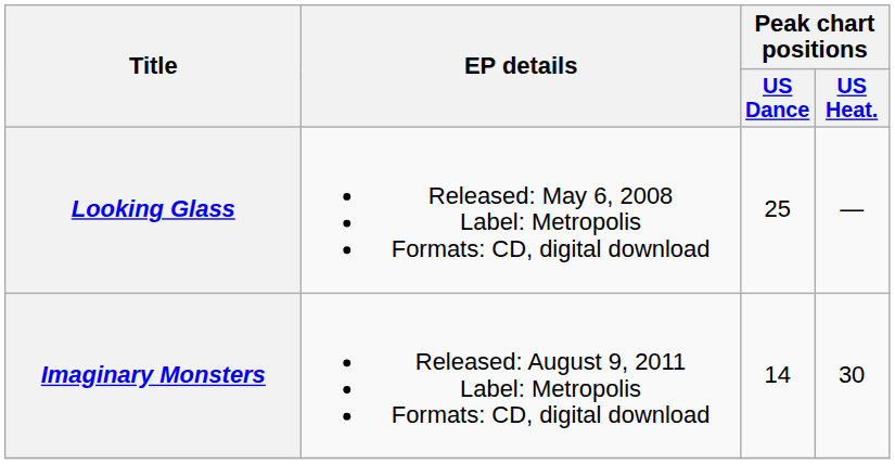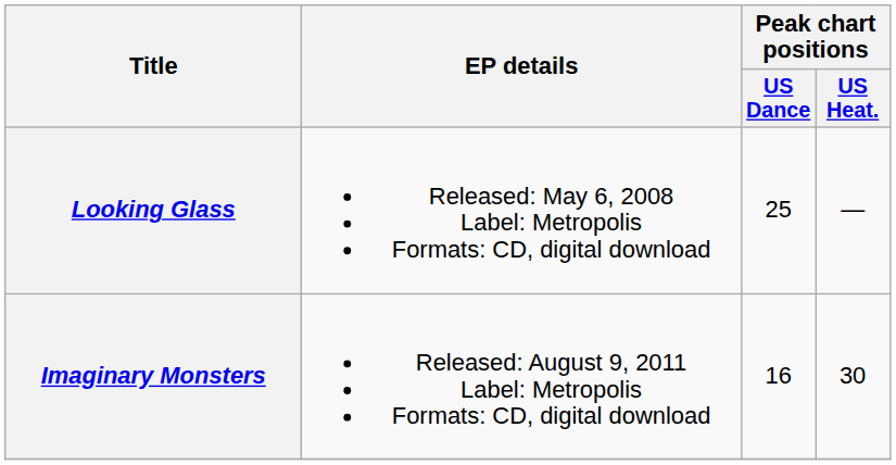 <table class="wikitable plainrowheaders" style="text-align:center;">
 <tr>
 <th scope="col" rowspan="2" style="width:12em;">Title</th>
 <th scope="col" rowspan="2" style="width:18em;">EP details</th>
 <th scope="col" colspan="2">Peak chart positions</th>
 </tr>
 <tr>
 <th scope="col" style="width:3em;font-size:90%;"><a href='#'>US<br>Dance</a><br></th>
 <th scope="col" style="width:3em;font-size:90%;"><a href='#'>US<br>Heat.</a><br></th>
 </tr>
 <tr>
 <th scope="row"><em><a href='#'>Looking Glass</a></em></th>
 <td><br><ul><li>Released: May 6, 2008</li><li>Label: Metropolis</li><li>Formats: CD, digital download</li></ul></td>
 <td>25</td>
 <td>—</td>
 </tr>
 <tr>
 <th scope="row"><em><a href='#'>Imaginary Monsters</a></em></th>
 <td><br><ul><li>Released: August 9, 2011</li><li>Label: Metropolis</li><li>Formats: CD, digital download</li></ul></td>
-<td>14</td>
+<td>16</td>
 <td>30</td>
 </tr>
 <tr>
 </tr>
 </table>
